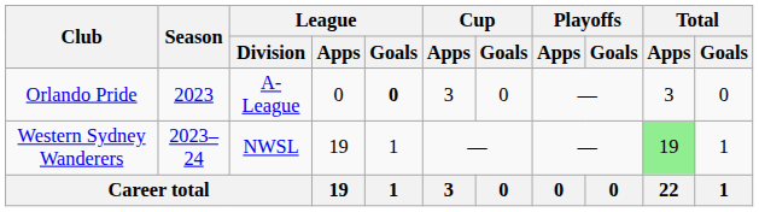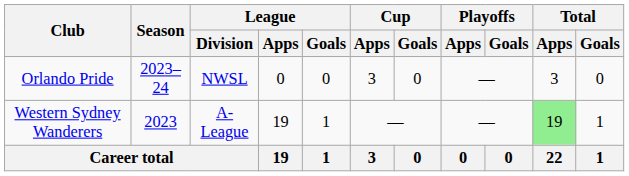 <table class="wikitable" style="text-align: center;">
 <tr>
 <th rowspan="2">Club</th>
 <th rowspan="2">Season</th>
 <th colspan="3">League</th>
 <th colspan="2">Cup</th>
 <th colspan="2">Playoffs</th>
 <th colspan="2">Total</th>
 </tr>
 <tr>
 <th>Division</th>
 <th>Apps</th>
 <th>Goals</th>
 <th>Apps</th>
 <th>Goals</th>
 <th>Apps</th>
 <th>Goals</th>
 <th>Apps</th>
 <th>Goals</th>
 </tr>
 <tr>
 <td><a href='#'>Orlando Pride</a></td>
-<td><a href='#'>2023</a></td>
-<td><a href='#'>A-League</a></td>
+<td><a href='#'>2023–24</a></td>
+<td><a href='#'>NWSL</a></td>
 <td>0</td>
-<td><strong>0</strong></td>
+<td>0</td>
 <td>3</td>
 <td>0</td>
 <td colspan="2">—</td>
 <td>3</td>
 <td>0</td>
 </tr>
 <tr>
 <td><a href='#'>Western Sydney Wanderers</a></td>
-<td><a href='#'>2023–24</a></td>
-<td><a href='#'>NWSL</a></td>
+<td><a href='#'>2023</a></td>
+<td><a href='#'>A-League</a></td>
 <td>19</td>
 <td>1</td>
 <td colspan="2">—</td>
 <td colspan="2">—</td>
 <td style="background: lightgreen;">19</td>
 <td>1</td>
 </tr>
 <tr>
 <th colspan="3">Career total</th>
 <th>19</th>
 <th>1</th>
 <th>3</th>
 <th>0</th>
 <th>0</th>
 <th>0</th>
 <th>22</th>
 <th>1</th>
 </tr>
 </table>
